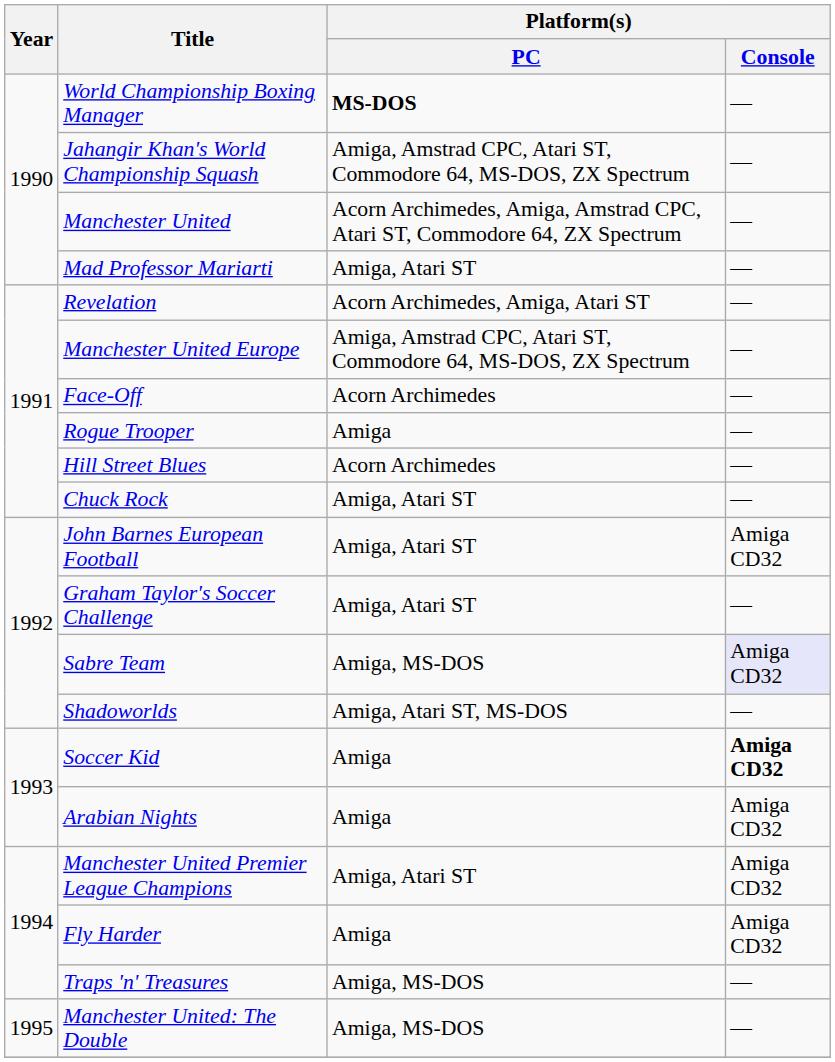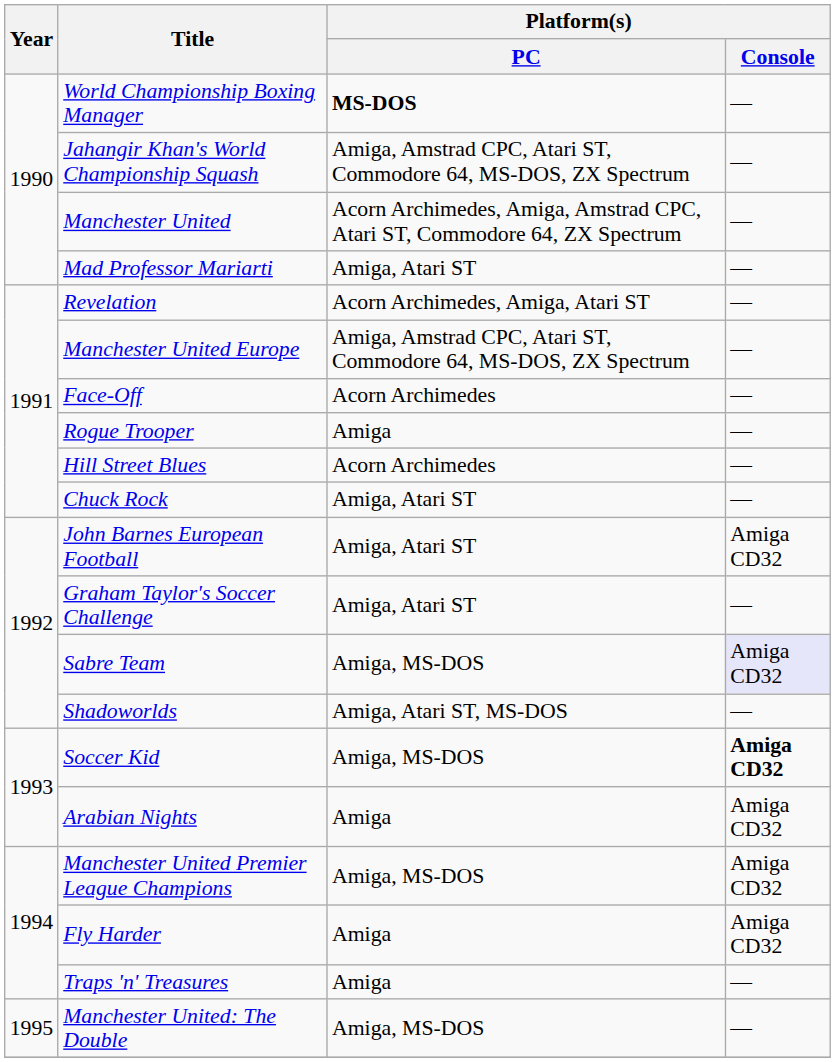 <table class="wikitable sortable plainrowheaders">
 <tr>
 <th rowspan="2">Year</th>
 <th rowspan="2">Title</th>
 <th colspan="2">Platform(s)</th>
 </tr>
 <tr>
 <th scope="col"><a href='#'>PC</a></th>
 <th scope="col"><a href='#'>Console</a></th>
 </tr>
 <tr>
 <td rowspan="4">1990</td>
 <td><em><a href='#'>World Championship Boxing Manager</a></em></td>
 <td><strong>MS-DOS</strong></td>
 <td>—</td>
 </tr>
 <tr>
 <td><em><a href='#'>Jahangir Khan's World Championship Squash</a></em></td>
 <td>Amiga, Amstrad CPC, Atari ST, Commodore 64, MS-DOS, ZX Spectrum</td>
 <td>—</td>
 </tr>
 <tr>
 <td><em><a href='#'>Manchester United</a></em></td>
 <td>Acorn Archimedes, Amiga, Amstrad CPC, Atari ST, Commodore 64, ZX Spectrum</td>
 <td>—</td>
 </tr>
 <tr>
 <td><em><a href='#'>Mad Professor Mariarti</a></em></td>
 <td>Amiga, Atari ST</td>
 <td>—</td>
 </tr>
 <tr>
 <td rowspan="6">1991</td>
 <td><em><a href='#'>Revelation</a></em></td>
 <td>Acorn Archimedes, Amiga, Atari ST</td>
 <td>—</td>
 </tr>
 <tr>
 <td><em><a href='#'>Manchester United Europe</a></em></td>
 <td>Amiga, Amstrad CPC, Atari ST, Commodore 64, MS-DOS, ZX Spectrum</td>
 <td>—</td>
 </tr>
 <tr>
 <td><em><a href='#'>Face-Off</a></em></td>
 <td>Acorn Archimedes</td>
 <td>—</td>
 </tr>
 <tr>
 <td><em><a href='#'>Rogue Trooper</a></em></td>
 <td>Amiga</td>
 <td>—</td>
 </tr>
 <tr>
 <td><em><a href='#'>Hill Street Blues</a></em></td>
 <td>Acorn Archimedes</td>
 <td>—</td>
 </tr>
 <tr>
 <td><em><a href='#'>Chuck Rock</a></em></td>
 <td>Amiga, Atari ST</td>
 <td>—</td>
 </tr>
 <tr>
 <td rowspan="4">1992</td>
 <td><em><a href='#'>John Barnes European Football</a></em></td>
 <td>Amiga, Atari ST</td>
 <td>Amiga CD32</td>
 </tr>
 <tr>
 <td><em><a href='#'>Graham Taylor's Soccer Challenge</a></em></td>
 <td>Amiga, Atari ST</td>
 <td>—</td>
 </tr>
 <tr>
 <td><em><a href='#'>Sabre Team</a></em></td>
 <td>Amiga, MS-DOS</td>
 <td style="background: lavender;">Amiga CD32</td>
 </tr>
 <tr>
 <td><em><a href='#'>Shadoworlds</a></em></td>
 <td>Amiga, Atari ST, MS-DOS</td>
 <td>—</td>
 </tr>
 <tr>
 <td rowspan="2">1993</td>
 <td><em><a href='#'>Soccer Kid</a></em></td>
-<td>Amiga</td>
+<td>Amiga, MS-DOS</td>
 <td><strong>Amiga CD32</strong></td>
 </tr>
 <tr>
 <td><em><a href='#'>Arabian Nights</a></em></td>
 <td>Amiga</td>
 <td>Amiga CD32</td>
 </tr>
 <tr>
 <td rowspan="3">1994</td>
 <td><em><a href='#'>Manchester United Premier League Champions</a></em></td>
-<td>Amiga, Atari ST</td>
+<td>Amiga, MS-DOS</td>
 <td>Amiga CD32</td>
 </tr>
 <tr>
 <td><em><a href='#'>Fly Harder</a></em></td>
 <td>Amiga</td>
 <td>Amiga CD32</td>
 </tr>
 <tr>
 <td><em><a href='#'>Traps 'n' Treasures</a></em></td>
-<td>Amiga, MS-DOS</td>
+<td>Amiga</td>
 <td>—</td>
 </tr>
 <tr>
 <td rowspan="1">1995</td>
 <td><em><a href='#'>Manchester United: The Double</a></em></td>
 <td>Amiga, MS-DOS</td>
 <td>—</td>
 </tr>
 <tr>
 </tr>
 </table>
